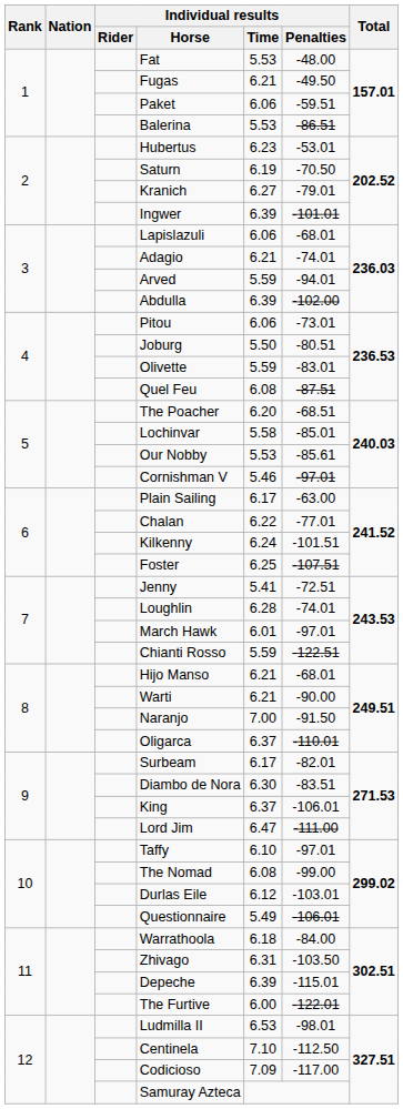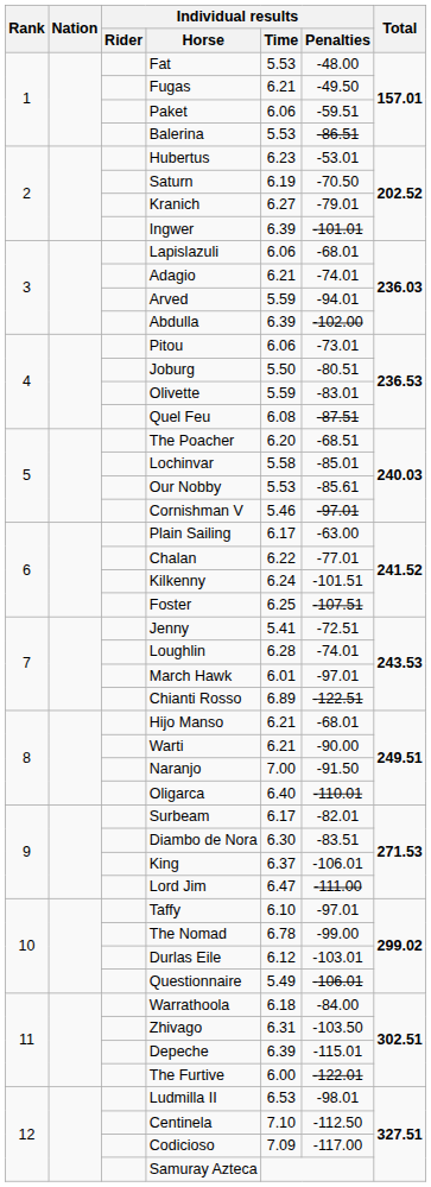 <table class="wikitable sortable" style="text-align:center">
 <tr>
 <th rowspan=2>Rank</th>
 <th rowspan=2>Nation</th>
 <th colspan=4>Individual results</th>
 <th rowspan=2>Total</th>
 </tr>
 <tr>
 <th>Rider</th>
 <th>Horse</th>
 <th>Time</th>
 <th>Penalties</th>
 </tr>
 <tr>
 <td rowspan=4>1</td>
 <td align=left rowspan=4></td>
 <td align=left></td>
 <td align=left>Fat</td>
 <td>5.53</td>
 <td>-48.00</td>
 <td rowspan=4><strong>157.01</strong></td>
 </tr>
 <tr>
 <td align=left></td>
 <td align=left>Fugas</td>
 <td>6.21</td>
 <td>-49.50</td>
 </tr>
 <tr>
 <td align=left></td>
 <td align=left>Paket</td>
 <td>6.06</td>
 <td>-59.51</td>
 </tr>
 <tr>
 <td align=left></td>
 <td align=left>Balerina</td>
 <td>5.53</td>
 <td><s>-86.51</s></td>
 </tr>
 <tr>
 <td rowspan=4>2</td>
 <td align=left rowspan=4></td>
 <td align=left></td>
 <td align=left>Hubertus</td>
 <td>6.23</td>
 <td>-53.01</td>
 <td rowspan=4><strong>202.52</strong></td>
 </tr>
 <tr>
 <td align=left></td>
 <td align=left>Saturn</td>
 <td>6.19</td>
 <td>-70.50</td>
 </tr>
 <tr>
 <td align=left></td>
 <td align=left>Kranich</td>
 <td>6.27</td>
 <td>-79.01</td>
 </tr>
 <tr>
 <td align=left></td>
 <td align=left>Ingwer</td>
 <td>6.39</td>
 <td><s>-101.01</s></td>
 </tr>
 <tr>
 <td rowspan=4>3</td>
 <td align=left rowspan=4></td>
 <td align=left></td>
 <td align=left>Lapislazuli</td>
 <td>6.06</td>
 <td>-68.01</td>
 <td rowspan=4><strong>236.03</strong></td>
 </tr>
 <tr>
 <td align=left></td>
 <td align=left>Adagio</td>
 <td>6.21</td>
 <td>-74.01</td>
 </tr>
 <tr>
 <td align=left></td>
 <td align=left>Arved</td>
 <td>5.59</td>
 <td>-94.01</td>
 </tr>
 <tr>
 <td align=left></td>
 <td align=left>Abdulla</td>
 <td>6.39</td>
 <td><s>-102.00</s></td>
 </tr>
 <tr>
 <td rowspan=4>4</td>
 <td align=left rowspan=4></td>
 <td align=left></td>
 <td align=left>Pitou</td>
 <td>6.06</td>
 <td>-73.01</td>
 <td rowspan=4><strong>236.53</strong></td>
 </tr>
 <tr>
 <td align=left></td>
 <td align=left>Joburg</td>
 <td>5.50</td>
 <td>-80.51</td>
 </tr>
 <tr>
 <td align=left></td>
 <td align=left>Olivette</td>
 <td>5.59</td>
 <td>-83.01</td>
 </tr>
 <tr>
 <td align=left></td>
 <td align=left>Quel Feu</td>
 <td>6.08</td>
 <td><s>-87.51</s></td>
 </tr>
 <tr>
 <td rowspan=4>5</td>
 <td align=left rowspan=4></td>
 <td align=left></td>
 <td align=left>The Poacher</td>
 <td>6.20</td>
 <td>-68.51</td>
 <td rowspan=4><strong>240.03</strong></td>
 </tr>
 <tr>
 <td align=left></td>
 <td align=left>Lochinvar</td>
 <td>5.58</td>
 <td>-85.01</td>
 </tr>
 <tr>
 <td align=left></td>
 <td align=left>Our Nobby</td>
 <td>5.53</td>
 <td>-85.61</td>
 </tr>
 <tr>
 <td align=left></td>
 <td align=left>Cornishman V</td>
 <td>5.46</td>
 <td><s>-97.01</s></td>
 </tr>
 <tr>
 <td rowspan=4>6</td>
 <td align=left rowspan=4></td>
 <td align=left></td>
 <td align=left>Plain Sailing</td>
 <td>6.17</td>
 <td>-63.00</td>
 <td rowspan=4><strong>241.52</strong></td>
 </tr>
 <tr>
 <td align=left></td>
 <td align=left>Chalan</td>
 <td>6.22</td>
 <td>-77.01</td>
 </tr>
 <tr>
 <td align=left></td>
 <td align=left>Kilkenny</td>
 <td>6.24</td>
 <td>-101.51</td>
 </tr>
 <tr>
 <td align=left></td>
 <td align=left>Foster</td>
 <td>6.25</td>
 <td><s>-107.51</s></td>
 </tr>
 <tr>
 <td rowspan=4>7</td>
 <td align=left rowspan=4></td>
 <td align=left></td>
 <td align=left>Jenny</td>
 <td>5.41</td>
 <td>-72.51</td>
 <td rowspan=4><strong>243.53</strong></td>
 </tr>
 <tr>
 <td align=left></td>
 <td align=left>Loughlin</td>
 <td>6.28</td>
 <td>-74.01</td>
 </tr>
 <tr>
 <td align=left></td>
 <td align=left>March Hawk</td>
 <td>6.01</td>
 <td>-97.01</td>
 </tr>
 <tr>
 <td align=left></td>
 <td align=left>Chianti Rosso</td>
-<td>5.59</td>
+<td>6.89</td>
 <td><s>-122.51</s></td>
 </tr>
 <tr>
 <td rowspan=4>8</td>
 <td align=left rowspan=4></td>
 <td align=left></td>
 <td align=left>Hijo Manso</td>
 <td>6.21</td>
 <td>-68.01</td>
 <td rowspan=4><strong>249.51</strong></td>
 </tr>
 <tr>
 <td align=left></td>
 <td align=left>Warti</td>
 <td>6.21</td>
 <td>-90.00</td>
 </tr>
 <tr>
 <td align=left></td>
 <td align=left>Naranjo</td>
 <td>7.00</td>
 <td>-91.50</td>
 </tr>
 <tr>
 <td align=left></td>
 <td align=left>Oligarca</td>
-<td>6.37</td>
+<td>6.40</td>
 <td><s>-110.01</s></td>
 </tr>
 <tr>
 <td rowspan=4>9</td>
 <td align=left rowspan=4></td>
 <td align=left></td>
 <td align=left>Surbeam</td>
 <td>6.17</td>
 <td>-82.01</td>
 <td rowspan=4><strong>271.53</strong></td>
 </tr>
 <tr>
 <td align=left></td>
 <td align=left>Diambo de Nora</td>
 <td>6.30</td>
 <td>-83.51</td>
 </tr>
 <tr>
 <td align=left></td>
 <td align=left>King</td>
 <td>6.37</td>
 <td>-106.01</td>
 </tr>
 <tr>
 <td align=left></td>
 <td align=left>Lord Jim</td>
 <td>6.47</td>
 <td><s>-111.00</s></td>
 </tr>
 <tr>
 <td rowspan=4>10</td>
 <td align=left rowspan=4></td>
 <td align=left></td>
 <td align=left>Taffy</td>
 <td>6.10</td>
 <td>-97.01</td>
 <td rowspan=4><strong>299.02</strong></td>
 </tr>
 <tr>
 <td align=left></td>
 <td align=left>The Nomad</td>
-<td>6.08</td>
+<td>6.78</td>
 <td>-99.00</td>
 </tr>
 <tr>
 <td align=left></td>
 <td align=left>Durlas Eile</td>
 <td>6.12</td>
 <td>-103.01</td>
 </tr>
 <tr>
 <td align=left></td>
 <td align=left>Questionnaire</td>
 <td>5.49</td>
 <td><s>-106.01</s></td>
 </tr>
 <tr>
 <td rowspan=4>11</td>
 <td align=left rowspan=4></td>
 <td align=left></td>
 <td align=left>Warrathoola</td>
 <td>6.18</td>
 <td>-84.00</td>
 <td rowspan=4><strong>302.51</strong></td>
 </tr>
 <tr>
 <td align=left></td>
 <td align=left>Zhivago</td>
 <td>6.31</td>
 <td>-103.50</td>
 </tr>
 <tr>
 <td align=left></td>
 <td align=left>Depeche</td>
 <td>6.39</td>
 <td>-115.01</td>
 </tr>
 <tr>
 <td align=left></td>
 <td align=left>The Furtive</td>
 <td>6.00</td>
 <td><s>-122.01</s></td>
 </tr>
 <tr>
 <td rowspan=4>12</td>
 <td align=left rowspan=4></td>
 <td align=left></td>
 <td align=left>Ludmilla II</td>
 <td>6.53</td>
 <td>-98.01</td>
 <td rowspan=4><strong>327.51</strong></td>
 </tr>
 <tr>
 <td align=left></td>
 <td align=left>Centinela</td>
 <td>7.10</td>
 <td>-112.50</td>
 </tr>
 <tr>
 <td align=left></td>
 <td align=left>Codicioso</td>
 <td>7.09</td>
 <td>-117.00</td>
 </tr>
 <tr>
 <td align=left></td>
 <td align=left>Samuray Azteca</td>
 <td colspan=2></td>
 </tr>
 </table>
